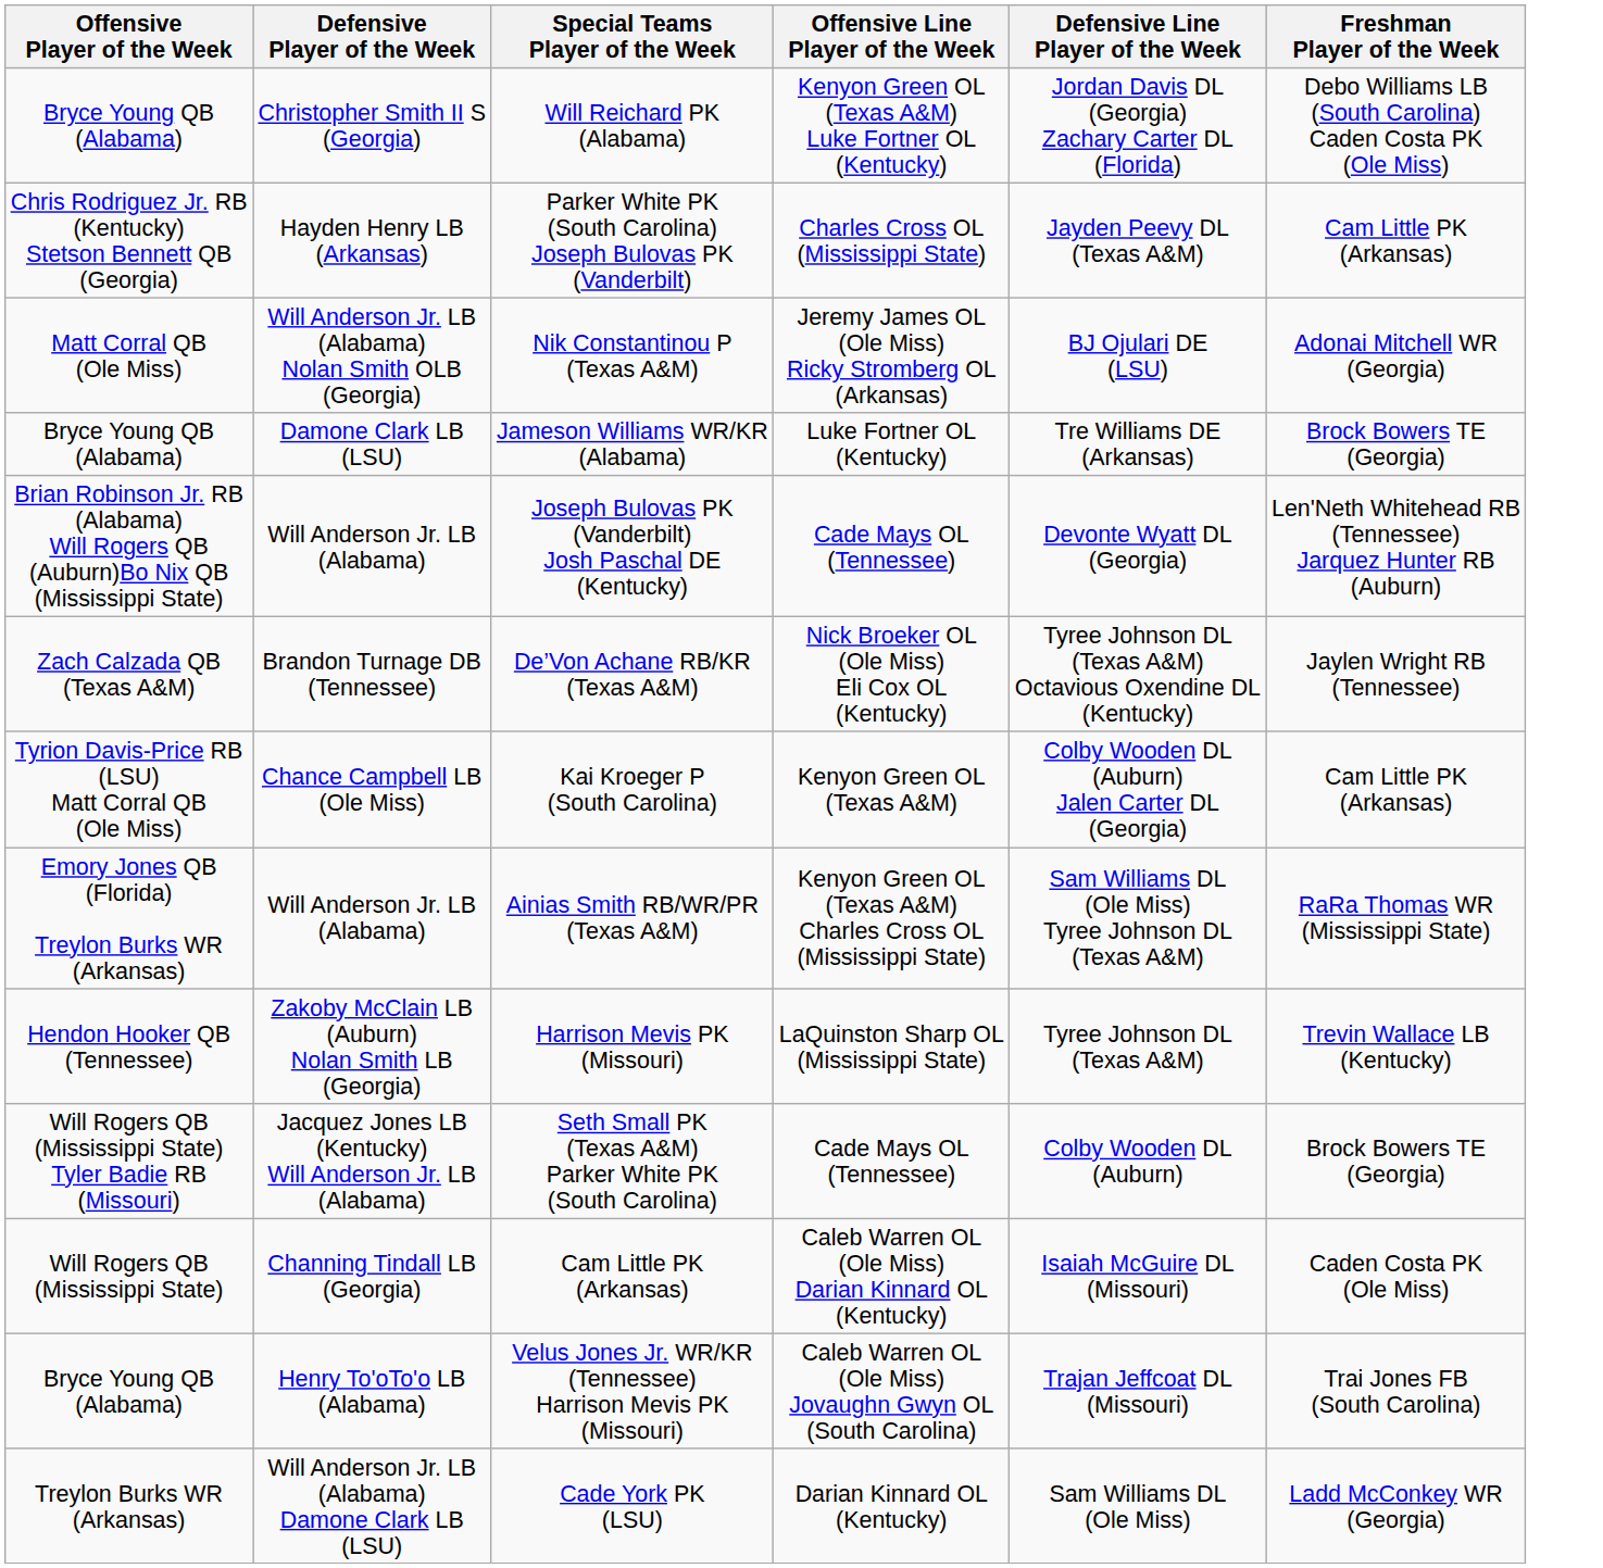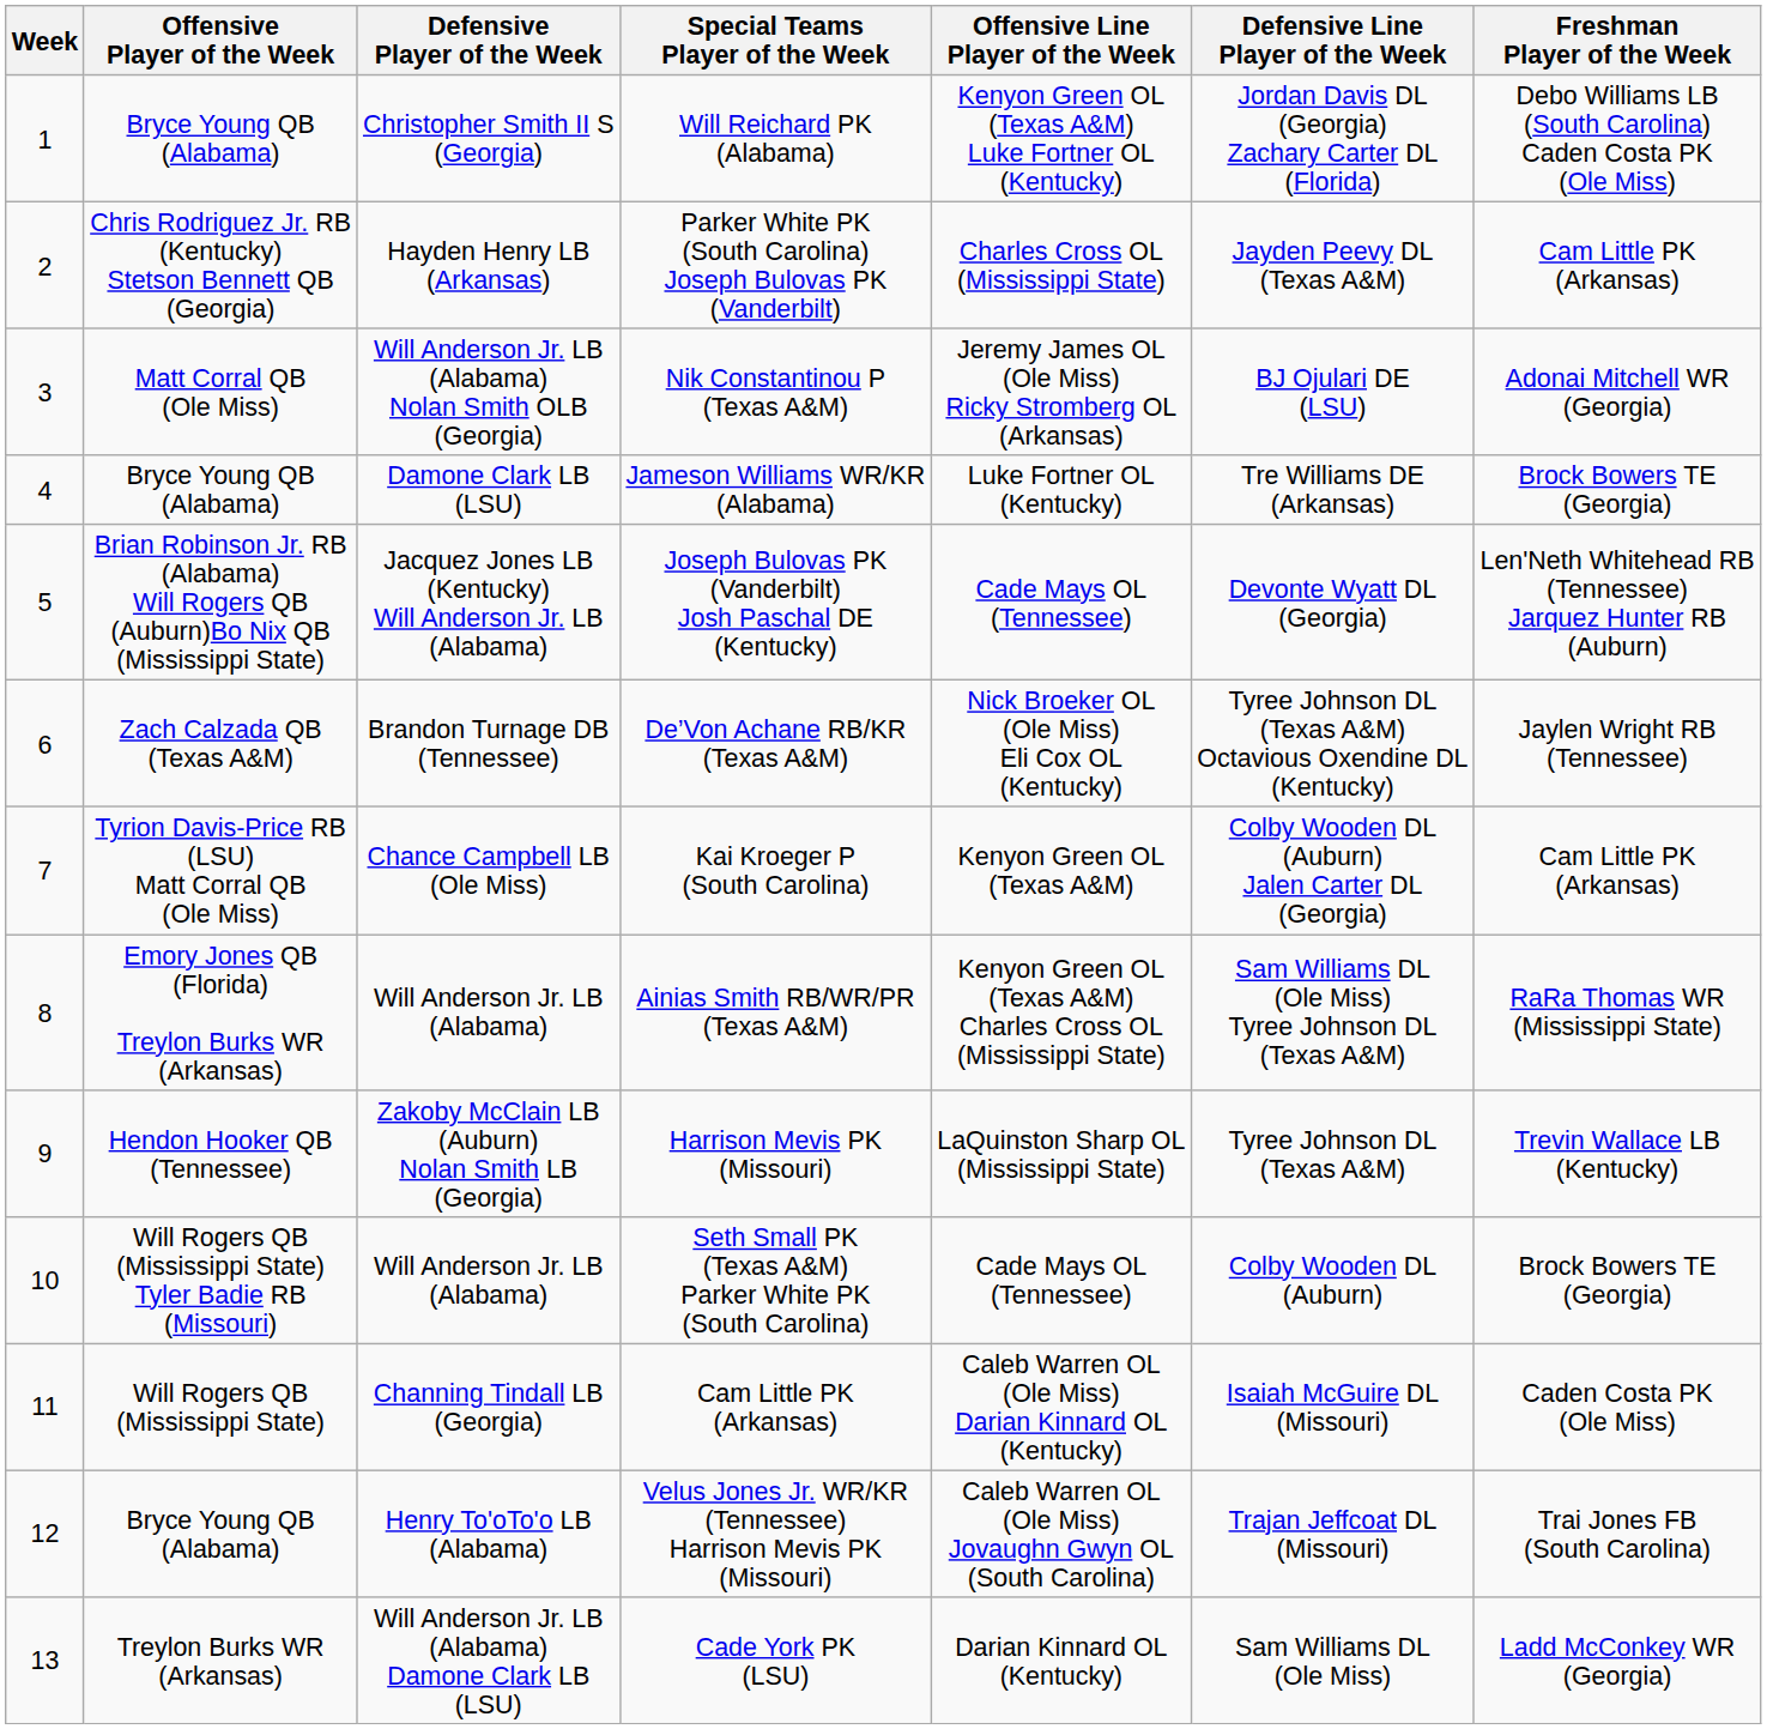 <table class="wikitable" style="font-size: 95%; text-align: center;">
 <tr>
+<th>Week</th>
 <th>Offensive<br>Player of the Week</th>
 <th>Defensive<br>Player of the Week</th>
 <th>Special Teams<br>Player of the Week</th>
 <th>Offensive Line<br>Player of the Week</th>
 <th>Defensive Line<br>Player of the Week</th>
 <th>Freshman<br>Player of the Week</th>
 </tr>
 <tr>
+<td>1</td>
 <td><a href='#'>Bryce Young</a> QB<br>(<a href='#'>Alabama</a>)</td>
 <td><a href='#'>Christopher Smith II</a> S<br>(<a href='#'>Georgia</a>)</td>
 <td><a href='#'>Will Reichard</a> PK<br>(Alabama)</td>
 <td><a href='#'>Kenyon Green</a> OL<br>(<a href='#'>Texas A&M</a>)<br><a href='#'>Luke Fortner</a> OL<br>(<a href='#'>Kentucky</a>)</td>
 <td><a href='#'>Jordan Davis</a> DL<br>(Georgia)<br><a href='#'>Zachary Carter</a> DL<br>(<a href='#'>Florida</a>)</td>
 <td>Debo Williams LB<br>(<a href='#'>South Carolina</a>)<br>Caden Costa PK<br>(<a href='#'>Ole Miss</a>)</td>
 </tr>
 <tr>
+<td>2</td>
 <td><a href='#'>Chris Rodriguez Jr.</a> RB<br>(Kentucky)<br><a href='#'>Stetson Bennett</a> QB<br>(Georgia)</td>
 <td>Hayden Henry LB<br>(<a href='#'>Arkansas</a>)</td>
 <td>Parker White PK<br>(South Carolina)<br><a href='#'>Joseph Bulovas</a> PK<br>(<a href='#'>Vanderbilt</a>)</td>
 <td><a href='#'>Charles Cross</a> OL<br>(<a href='#'>Mississippi State</a>)</td>
 <td><a href='#'>Jayden Peevy</a> DL<br>(Texas A&M)</td>
 <td><a href='#'>Cam Little</a> PK<br>(Arkansas)</td>
 </tr>
 <tr>
+<td>3</td>
 <td><a href='#'>Matt Corral</a> QB<br>(Ole Miss)</td>
 <td><a href='#'>Will Anderson Jr.</a> LB<br>(Alabama)<br><a href='#'>Nolan Smith</a> OLB<br>(Georgia)</td>
 <td><a href='#'>Nik Constantinou</a> P<br>(Texas A&M)</td>
 <td>Jeremy James OL<br>(Ole Miss)<br><a href='#'>Ricky Stromberg</a> OL<br>(Arkansas)</td>
 <td><a href='#'>BJ Ojulari</a> DE<br>(<a href='#'>LSU</a>)</td>
 <td><a href='#'>Adonai Mitchell</a> WR<br>(Georgia)</td>
 </tr>
 <tr>
+<td>4</td>
 <td>Bryce Young QB<br>(Alabama)</td>
 <td><a href='#'>Damone Clark</a> LB<br>(LSU)</td>
 <td><a href='#'>Jameson Williams</a> WR/KR<br>(Alabama)</td>
 <td>Luke Fortner OL <br>(Kentucky)</td>
 <td>Tre Williams DE<br>(Arkansas)</td>
 <td><a href='#'>Brock Bowers</a> TE<br>(Georgia)</td>
 </tr>
 <tr>
+<td>5</td>
 <td><a href='#'>Brian Robinson Jr.</a> RB<br>(Alabama)<br><a href='#'>Will Rogers</a> QB<br>(Auburn)<a href='#'>Bo Nix</a> QB <br>(Mississippi State)</td>
-<td>Will Anderson Jr. LB<br>(Alabama)</td>
+<td>Jacquez Jones LB<br>(Kentucky)<br><a href='#'>Will Anderson Jr.</a> LB<br>(Alabama)</td>
 <td><a href='#'>Joseph Bulovas</a> PK<br>(Vanderbilt)<br><a href='#'>Josh Paschal</a> DE<br>(Kentucky)</td>
 <td><a href='#'>Cade Mays</a> OL<br>(<a href='#'>Tennessee</a>)</td>
 <td><a href='#'>Devonte Wyatt</a> DL<br>(Georgia)</td>
 <td>Len'Neth Whitehead RB<br>(Tennessee)<br><a href='#'>Jarquez Hunter</a> RB<br>(Auburn)</td>
 </tr>
 <tr>
+<td>6</td>
 <td><a href='#'>Zach Calzada</a> QB<br>(Texas A&M)</td>
 <td>Brandon Turnage DB<br>(Tennessee)</td>
 <td><a href='#'>De’Von Achane</a> RB/KR<br>(Texas A&M)</td>
 <td><a href='#'>Nick Broeker</a> OL<br>(Ole Miss)<br>Eli Cox OL<br>(Kentucky)</td>
 <td>Tyree Johnson DL<br>(Texas A&M)<br>Octavious Oxendine DL<br>(Kentucky)</td>
 <td>Jaylen Wright RB<br>(Tennessee)</td>
 </tr>
 <tr>
+<td>7</td>
 <td><a href='#'>Tyrion Davis-Price</a> RB<br>(LSU)<br>Matt Corral QB<br>(Ole Miss)</td>
 <td><a href='#'>Chance Campbell</a> LB<br>(Ole Miss)</td>
 <td>Kai Kroeger P<br>(South Carolina)</td>
 <td>Kenyon Green OL<br>(Texas A&M)</td>
 <td><a href='#'>Colby Wooden</a> DL<br>(Auburn)<br><a href='#'>Jalen Carter</a> DL<br>(Georgia)</td>
 <td>Cam Little PK<br>(Arkansas)</td>
 </tr>
 <tr>
+<td>8</td>
 <td><a href='#'>Emory Jones</a> QB<br> (Florida)<br><br><a href='#'>Treylon Burks</a> WR<br>(Arkansas)</td>
 <td>Will Anderson Jr. LB<br>(Alabama)</td>
 <td><a href='#'>Ainias Smith</a> RB/WR/PR<br>(Texas A&M)</td>
 <td>Kenyon Green OL<br>(Texas A&M)<br>Charles Cross OL<br>(Mississippi State)</td>
 <td><a href='#'>Sam Williams</a> DL<br>(Ole Miss)<br>Tyree Johnson DL<br>(Texas A&M)</td>
 <td><a href='#'>RaRa Thomas</a> WR<br>(Mississippi State)</td>
 </tr>
 <tr>
+<td>9</td>
 <td><a href='#'>Hendon Hooker</a> QB<br>(Tennessee)</td>
 <td><a href='#'>Zakoby McClain</a> LB<br>(Auburn)<br><a href='#'>Nolan Smith</a> LB<br>(Georgia)</td>
 <td><a href='#'>Harrison Mevis</a> PK<br>(Missouri)</td>
 <td>LaQuinston Sharp OL<br>(Mississippi State)</td>
 <td>Tyree Johnson DL<br>(Texas A&M)</td>
 <td><a href='#'>Trevin Wallace</a> LB<br>(Kentucky)</td>
 </tr>
 <tr>
+<td>10</td>
 <td>Will Rogers QB<br>(Mississippi State)<br><a href='#'>Tyler Badie</a> RB<br>(<a href='#'>Missouri</a>)</td>
-<td>Jacquez Jones LB<br>(Kentucky)<br><a href='#'>Will Anderson Jr.</a> LB<br>(Alabama)</td>
+<td>Will Anderson Jr. LB<br>(Alabama)</td>
 <td><a href='#'>Seth Small</a> PK<br>(Texas A&M)<br>Parker White PK<br>(South Carolina)</td>
 <td>Cade Mays OL<br>(Tennessee)</td>
 <td><a href='#'>Colby Wooden</a> DL<br>(Auburn)</td>
 <td>Brock Bowers TE<br>(Georgia)</td>
 </tr>
 <tr>
+<td>11</td>
 <td>Will Rogers QB<br>(Mississippi State)</td>
 <td><a href='#'>Channing Tindall</a> LB<br>(Georgia)</td>
 <td>Cam Little PK<br>(Arkansas)</td>
 <td>Caleb Warren OL<br>(Ole Miss)<br><a href='#'>Darian Kinnard</a> OL<br>(Kentucky)</td>
 <td><a href='#'>Isaiah McGuire</a> DL<br>(Missouri)</td>
 <td>Caden Costa PK<br>(Ole Miss)</td>
 </tr>
 <tr>
+<td>12</td>
 <td>Bryce Young QB<br>(Alabama)</td>
 <td><a href='#'>Henry To'oTo'o</a> LB<br>(Alabama)</td>
 <td><a href='#'>Velus Jones Jr.</a> WR/KR<br>(Tennessee)<br>Harrison Mevis PK<br>(Missouri)</td>
 <td>Caleb Warren OL<br>(Ole Miss)<br><a href='#'>Jovaughn Gwyn</a> OL<br>(South Carolina)</td>
 <td><a href='#'>Trajan Jeffcoat</a> DL<br>(Missouri)</td>
 <td>Trai Jones FB<br>(South Carolina)</td>
 </tr>
 <tr>
+<td>13</td>
 <td>Treylon Burks WR<br>(Arkansas)</td>
 <td>Will Anderson Jr. LB <br>(Alabama)<br><a href='#'>Damone Clark</a> LB<br>(LSU)</td>
 <td><a href='#'>Cade York</a> PK<br>(LSU)</td>
 <td>Darian Kinnard OL<br>(Kentucky)</td>
 <td>Sam Williams DL<br>(Ole Miss)</td>
 <td><a href='#'>Ladd McConkey</a> WR<br>(Georgia)</td>
 </tr>
 </table>
